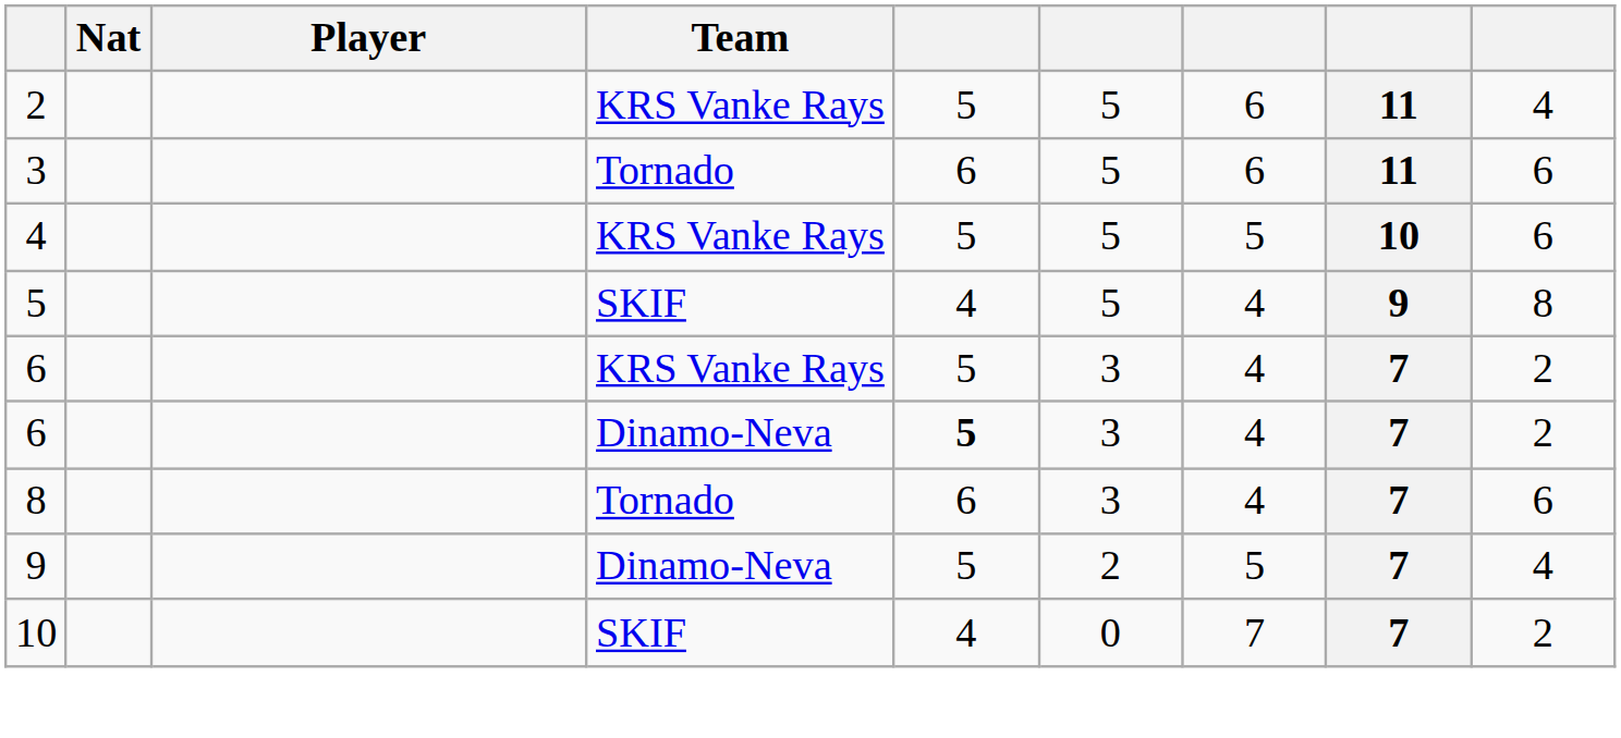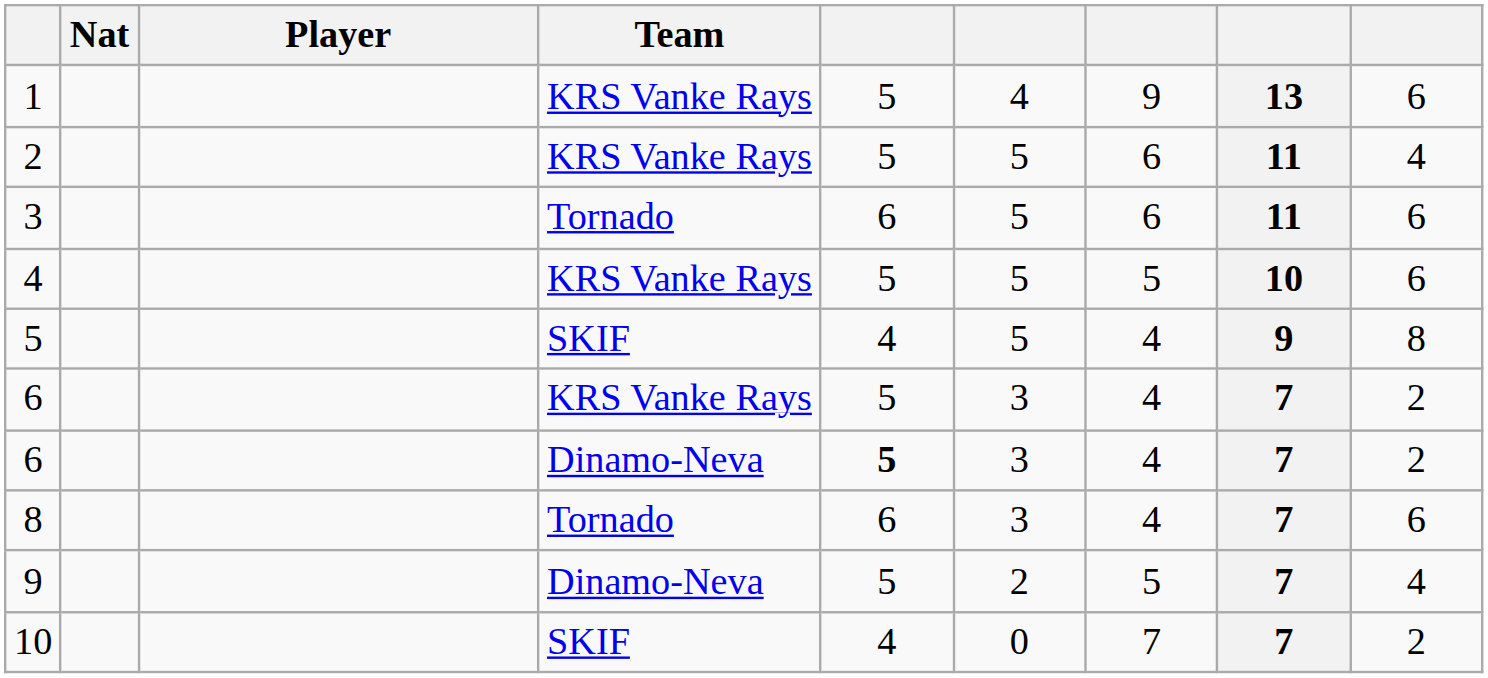 <table class="wikitable sortable" style="text-align: center">
 <tr>
 <th></th>
 <th>Nat</th>
 <th style="width: 10em;">Player</th>
 <th>Team</th>
 <th style="width: 3em;"></th>
 <th style="width: 3em;"></th>
 <th style="width: 3em;"></th>
 <th style="width: 3em;"></th>
 <th style="width: 3em;"></th>
+</tr>
+<tr>
+<td>1</td>
+<td></td>
+<td style="text-align:left;"></td>
+<td style="text-align:left;"><a href='#'>KRS Vanke Rays</a></td>
+<td>5</td>
+<td>4</td>
+<td>9</td>
+<th>13</th>
+<td>6</td>
 </tr>
 <tr>
 <td>2</td>
 <td></td>
 <td style="text-align:left;"></td>
 <td style="text-align:left;"><a href='#'>KRS Vanke Rays</a></td>
 <td>5</td>
 <td>5</td>
 <td>6</td>
 <th>11</th>
 <td>4</td>
 </tr>
 <tr>
 <td>3</td>
 <td></td>
 <td style="text-align:left;"></td>
 <td style="text-align:left;"><a href='#'>Tornado</a></td>
 <td>6</td>
 <td>5</td>
 <td>6</td>
 <th>11</th>
 <td>6</td>
 </tr>
 <tr>
 <td>4</td>
 <td></td>
 <td style="text-align:left;"></td>
 <td style="text-align:left;"><a href='#'>KRS Vanke Rays</a></td>
 <td>5</td>
 <td>5</td>
 <td>5</td>
 <th>10</th>
 <td>6</td>
 </tr>
 <tr>
 <td>5</td>
 <td></td>
 <td style="text-align:left;"></td>
 <td style="text-align:left;"><a href='#'>SKIF</a></td>
 <td>4</td>
 <td>5</td>
 <td>4</td>
 <th>9</th>
 <td>8</td>
 </tr>
 <tr>
 <td>6</td>
 <td></td>
 <td style="text-align:left;"></td>
 <td style="text-align:left;"><a href='#'>KRS Vanke Rays</a></td>
 <td>5</td>
 <td>3</td>
 <td>4</td>
 <th>7</th>
 <td>2</td>
 </tr>
 <tr>
 <td>6</td>
 <td></td>
 <td style="text-align:left;"></td>
 <td style="text-align:left;"><a href='#'>Dinamo-Neva</a></td>
 <td><strong>5</strong></td>
 <td>3</td>
 <td>4</td>
 <th>7</th>
 <td>2</td>
 </tr>
 <tr>
 <td>8</td>
 <td></td>
 <td style="text-align:left;"></td>
 <td style="text-align:left;"><a href='#'>Tornado</a></td>
 <td>6</td>
 <td>3</td>
 <td>4</td>
 <th>7</th>
 <td>6</td>
 </tr>
 <tr>
 <td>9</td>
 <td></td>
 <td style="text-align:left;"></td>
 <td style="text-align:left;"><a href='#'>Dinamo-Neva</a></td>
 <td>5</td>
 <td>2</td>
 <td>5</td>
 <th>7</th>
 <td>4</td>
 </tr>
 <tr>
 <td>10</td>
 <td></td>
 <td style="text-align:left;"></td>
 <td style="text-align:left;"><a href='#'>SKIF</a></td>
 <td>4</td>
 <td>0</td>
 <td>7</td>
 <th>7</th>
 <td>2</td>
 </tr>
 </table>
